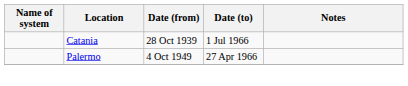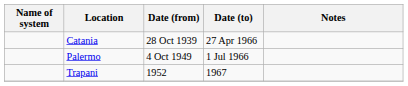 <table class="wikitable" width=100%>
 <tr>
 <th width=15%>Name of system</th>
 <th width=20%>Location</th>
 <th width=15%>Date (from)</th>
 <th width=15%>Date (to)</th>
 <th width=35%>Notes</th>
 </tr>
 <tr>
 <td> </td>
 <td><a href='#'>Catania</a></td>
 <td>28 Oct 1939</td>
-<td>1 Jul 1966</td>
+<td>27 Apr 1966</td>
 <td> </td>
 </tr>
 <tr>
 <td> </td>
 <td><a href='#'>Palermo</a></td>
 <td>4 Oct 1949</td>
-<td>27 Apr 1966</td>
+<td>1 Jul 1966</td>
+<td> </td>
+</tr>
+<tr>
+<td> </td>
+<td><a href='#'>Trapani</a></td>
+<td>1952</td>
+<td>1967</td>
 <td> </td>
 </tr>
 <tr>
 </tr>
 </table>
